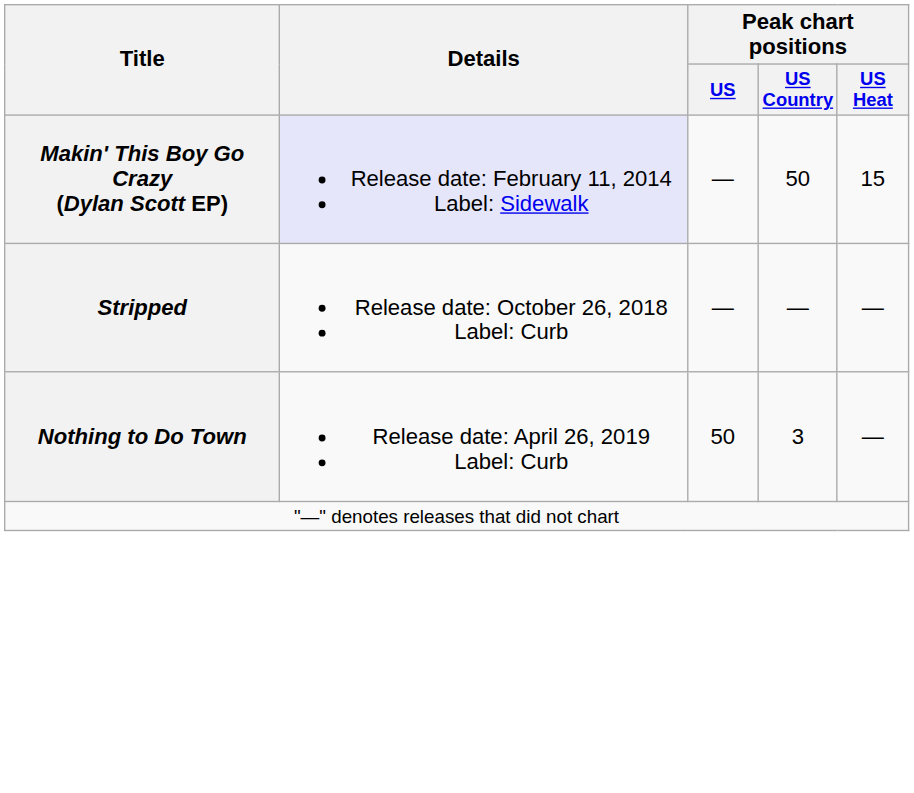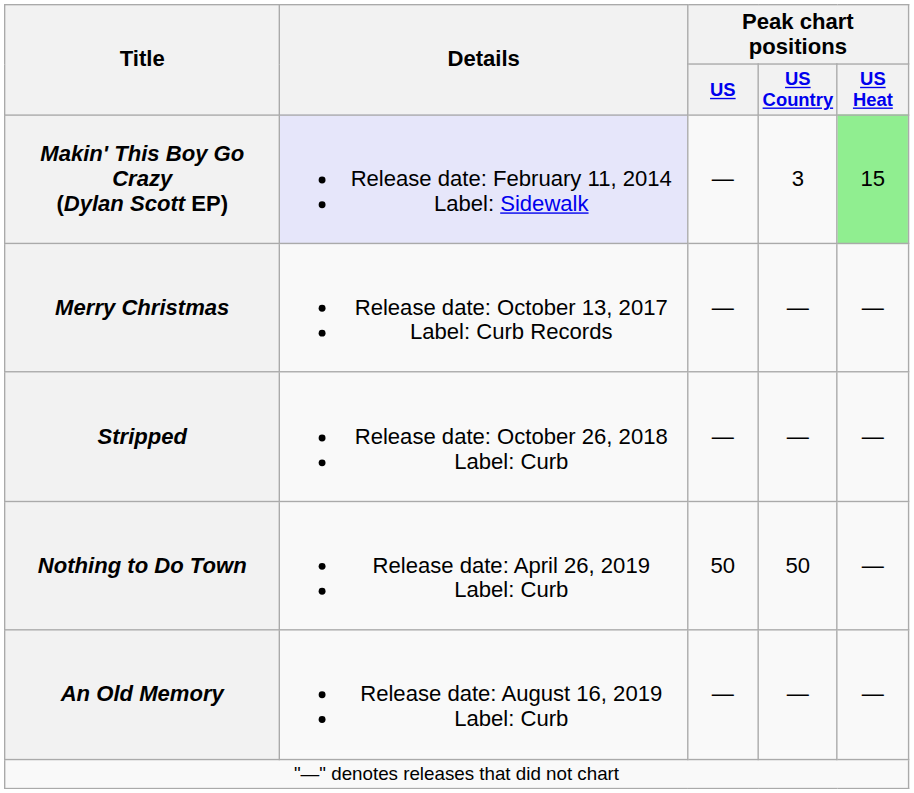 <table class="wikitable plainrowheaders" style="text-align:center;">
 <tr>
 <th rowspan="2" style="width:12em;">Title</th>
 <th rowspan="2" style="width:18em;">Details</th>
 <th colspan="3">Peak chart<br>positions</th>
 </tr>
 <tr style="font-size:smaller;">
 <th width="45"><a href='#'>US</a><br></th>
 <th width="45"><a href='#'>US Country</a><br></th>
 <th width="45"><a href='#'>US<br>Heat</a><br></th>
 </tr>
 <tr>
 <th scope="row"><em>Makin' This Boy Go Crazy</em> <br>(<em>Dylan Scott</em> EP)</th>
 <td style="background: lavender;"><br><ul><li>Release date: February 11, 2014</li><li>Label: <a href='#'>Sidewalk</a></li></ul></td>
 <td>—</td>
-<td>50</td>
-<td>15</td>
+<td>3</td>
+<td style="background: lightgreen;">15</td>
+</tr>
+<tr>
+<th scope="row"><em>Merry Christmas</em></th>
+<td><br><ul><li>Release date: October 13, 2017</li><li>Label: Curb Records</li></ul></td>
+<td>—</td>
+<td>—</td>
+<td>—</td>
 </tr>
 <tr>
 <th scope="row"><em>Stripped</em></th>
 <td><br><ul><li>Release date: October 26, 2018</li><li>Label: Curb</li></ul></td>
 <td>—</td>
 <td>—</td>
 <td>—</td>
 </tr>
 <tr>
 <th scope="row"><em>Nothing to Do Town</em></th>
 <td><br><ul><li>Release date: April 26, 2019</li><li>Label: Curb</li></ul></td>
 <td>50</td>
-<td>3</td>
+<td>50</td>
+<td>—</td>
+</tr>
+<tr>
+<th scope="row"><em>An Old Memory</em></th>
+<td><br><ul><li>Release date: August 16, 2019</li><li>Label: Curb</li></ul></td>
+<td>—</td>
+<td>—</td>
 <td>—</td>
 </tr>
 <tr>
 <td colspan="5" style="font-size:85%">"—" denotes releases that did not chart</td>
 </tr>
 </table>
